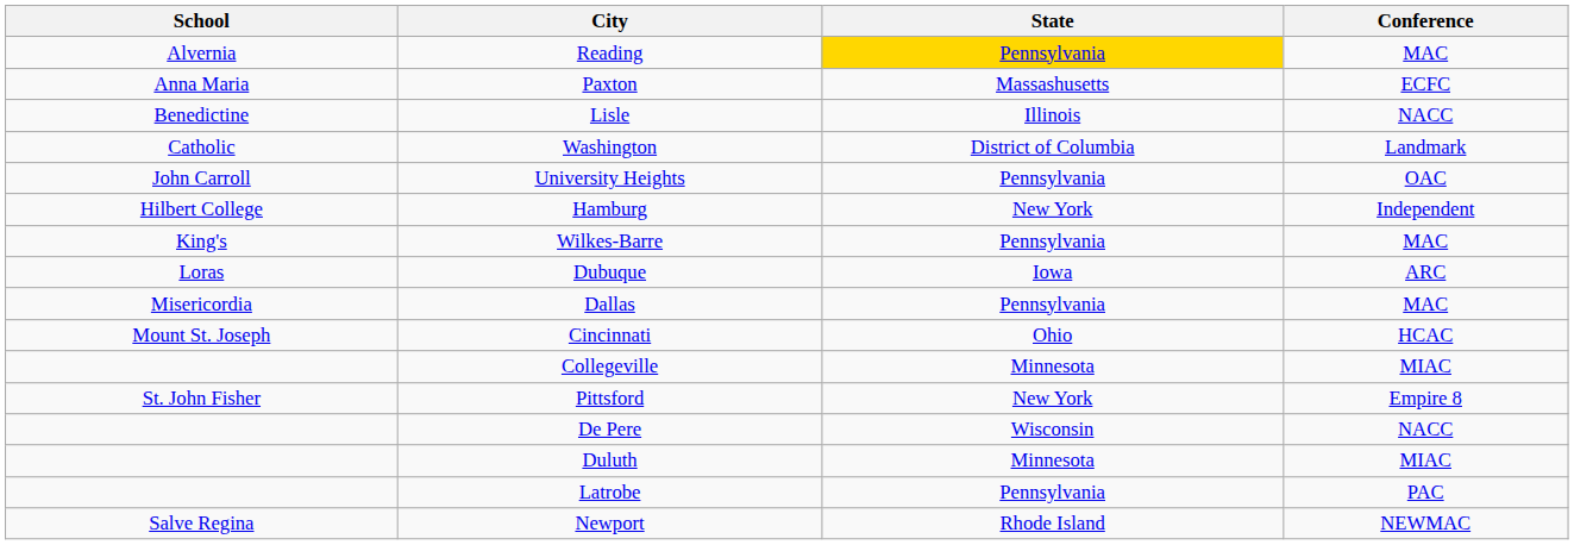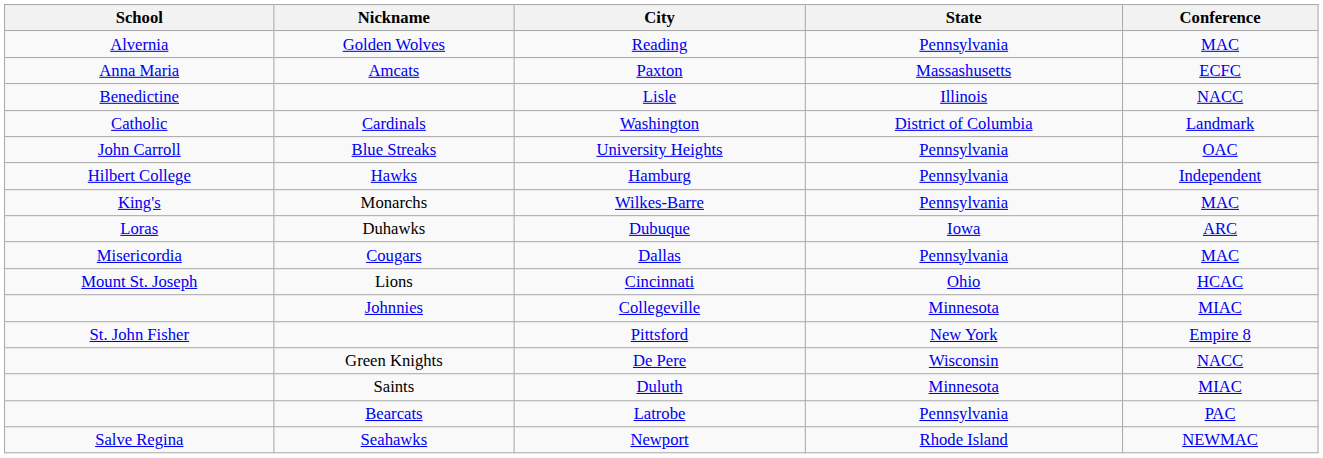 <table class="wikitable sortable" style="text-align:center;" width="100%">
 <tr>
 <th>School</th>
+<th>Nickname</th>
 <th>City</th>
 <th>State</th>
 <th>Conference</th>
 </tr>
 <tr>
 <td><a href='#'>Alvernia</a></td>
+<td><a href='#'>Golden Wolves</a></td>
 <td><a href='#'>Reading</a></td>
-<td style="background: gold;"><a href='#'>Pennsylvania</a></td>
+<td><a href='#'>Pennsylvania</a></td>
 <td><a href='#'>MAC</a></td>
 </tr>
 <tr>
 <td><a href='#'>Anna Maria</a></td>
+<td><a href='#'>Amcats</a></td>
 <td><a href='#'>Paxton</a></td>
 <td><a href='#'>Massashusetts</a></td>
 <td><a href='#'>ECFC</a></td>
 </tr>
 <tr>
 <td><a href='#'>Benedictine</a></td>
+<td></td>
 <td><a href='#'>Lisle</a></td>
 <td><a href='#'>Illinois</a></td>
 <td><a href='#'>NACC</a></td>
 </tr>
 <tr>
 <td><a href='#'>Catholic</a></td>
+<td><a href='#'>Cardinals</a></td>
 <td><a href='#'>Washington</a></td>
 <td><a href='#'>District of Columbia</a></td>
 <td><a href='#'>Landmark</a></td>
 </tr>
 <tr>
 <td><a href='#'>John Carroll</a></td>
+<td><a href='#'>Blue Streaks</a></td>
 <td><a href='#'>University Heights</a></td>
 <td><a href='#'>Pennsylvania</a></td>
 <td><a href='#'>OAC</a></td>
 </tr>
 <tr>
 <td><a href='#'>Hilbert College</a></td>
+<td><a href='#'>Hawks</a></td>
 <td><a href='#'>Hamburg</a></td>
-<td><a href='#'>New York</a></td>
+<td><a href='#'>Pennsylvania</a></td>
 <td><a href='#'>Independent</a></td>
 </tr>
 <tr>
 <td><a href='#'>King's</a></td>
+<td>Monarchs</td>
 <td><a href='#'>Wilkes-Barre</a></td>
 <td><a href='#'>Pennsylvania</a></td>
 <td><a href='#'>MAC</a></td>
 </tr>
 <tr>
 <td><a href='#'>Loras</a></td>
+<td>Duhawks</td>
 <td><a href='#'>Dubuque</a></td>
 <td><a href='#'>Iowa</a></td>
 <td><a href='#'>ARC</a></td>
 </tr>
 <tr>
 <td><a href='#'>Misericordia</a></td>
+<td><a href='#'>Cougars</a></td>
 <td><a href='#'>Dallas</a></td>
 <td><a href='#'>Pennsylvania</a></td>
 <td><a href='#'>MAC</a></td>
 </tr>
 <tr>
 <td><a href='#'>Mount St. Joseph</a></td>
+<td>Lions</td>
 <td><a href='#'>Cincinnati</a></td>
 <td><a href='#'>Ohio</a></td>
 <td><a href='#'>HCAC</a></td>
 </tr>
 <tr>
 <td></td>
+<td><a href='#'>Johnnies</a></td>
 <td><a href='#'>Collegeville</a></td>
 <td><a href='#'>Minnesota</a></td>
 <td><a href='#'>MIAC</a></td>
 </tr>
 <tr>
 <td><a href='#'>St. John Fisher</a></td>
+<td></td>
 <td><a href='#'>Pittsford</a></td>
 <td><a href='#'>New York</a></td>
 <td><a href='#'>Empire 8</a></td>
 </tr>
 <tr>
 <td></td>
+<td>Green Knights</td>
 <td><a href='#'>De Pere</a></td>
 <td><a href='#'>Wisconsin</a></td>
 <td><a href='#'>NACC</a></td>
 </tr>
 <tr>
 <td></td>
+<td>Saints</td>
 <td><a href='#'>Duluth</a></td>
 <td><a href='#'>Minnesota</a></td>
 <td><a href='#'>MIAC</a></td>
 </tr>
 <tr>
 <td></td>
+<td><a href='#'>Bearcats</a></td>
 <td><a href='#'>Latrobe</a></td>
 <td><a href='#'>Pennsylvania</a></td>
 <td><a href='#'>PAC</a></td>
 </tr>
 <tr>
 <td><a href='#'>Salve Regina</a></td>
+<td><a href='#'>Seahawks</a></td>
 <td><a href='#'>Newport</a></td>
 <td><a href='#'>Rhode Island</a></td>
 <td><a href='#'>NEWMAC</a></td>
 </tr>
 </table>
